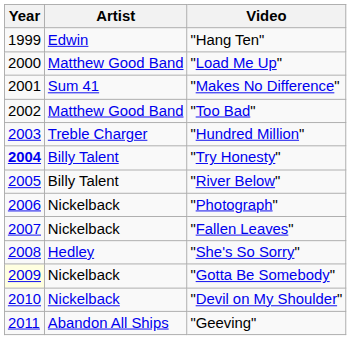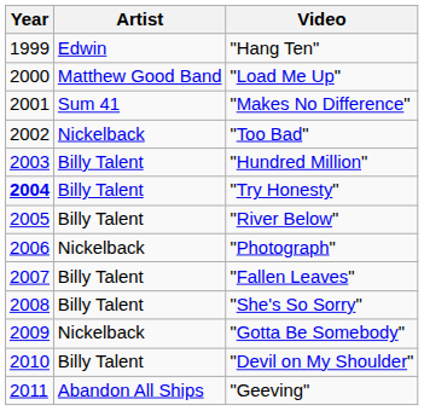 <table class="wikitable">
 <tr>
 <th>Year</th>
 <th>Artist</th>
 <th>Video</th>
 </tr>
 <tr>
 <td>1999</td>
 <td><a href='#'>Edwin</a></td>
 <td>"Hang Ten"</td>
 </tr>
 <tr>
 <td>2000</td>
 <td><a href='#'>Matthew Good Band</a></td>
 <td>"<a href='#'>Load Me Up</a>"</td>
 </tr>
 <tr>
 <td>2001</td>
 <td><a href='#'>Sum 41</a></td>
 <td>"<a href='#'>Makes No Difference</a>"</td>
 </tr>
 <tr>
 <td>2002</td>
-<td><a href='#'>Matthew Good Band</a></td>
+<td><a href='#'>Nickelback</a></td>
 <td>"<a href='#'>Too Bad</a>"</td>
 </tr>
 <tr>
 <td><a href='#'>2003</a></td>
-<td><a href='#'>Treble Charger</a></td>
+<td><a href='#'>Billy Talent</a></td>
 <td>"<a href='#'>Hundred Million</a>"</td>
 </tr>
 <tr>
 <td><strong><a href='#'>2004</a></strong></td>
 <td><a href='#'>Billy Talent</a></td>
 <td>"<a href='#'>Try Honesty</a>"</td>
 </tr>
 <tr>
 <td><a href='#'>2005</a></td>
 <td>Billy Talent</td>
 <td>"<a href='#'>River Below</a>"</td>
 </tr>
 <tr>
 <td><a href='#'>2006</a></td>
 <td>Nickelback</td>
 <td>"<a href='#'>Photograph</a>"</td>
 </tr>
 <tr>
 <td><a href='#'>2007</a></td>
-<td>Nickelback</td>
+<td>Billy Talent</td>
 <td>"<a href='#'>Fallen Leaves</a>"</td>
 </tr>
 <tr>
 <td><a href='#'>2008</a></td>
-<td><a href='#'>Hedley</a></td>
+<td>Billy Talent</td>
 <td>"<a href='#'>She's So Sorry</a>"</td>
 </tr>
 <tr>
-<td style="background: lightyellow;"><a href='#'>2009</a></td>
+<td><a href='#'>2009</a></td>
 <td>Nickelback</td>
 <td>"<a href='#'>Gotta Be Somebody</a>"</td>
 </tr>
 <tr>
 <td><a href='#'>2010</a></td>
-<td><a href='#'>Nickelback</a></td>
+<td>Billy Talent</td>
 <td>"<a href='#'>Devil on My Shoulder</a>"</td>
 </tr>
 <tr>
 <td><a href='#'>2011</a></td>
 <td><a href='#'>Abandon All Ships</a></td>
 <td>"Geeving"</td>
 </tr>
 </table>
